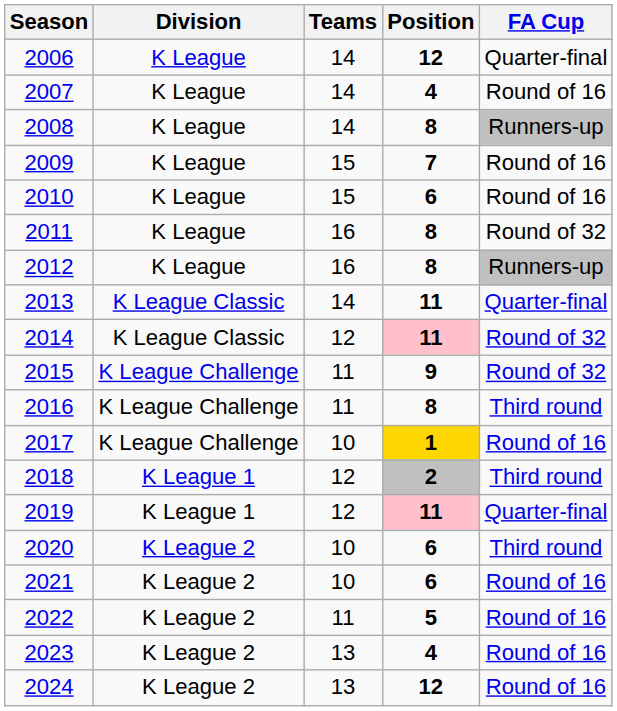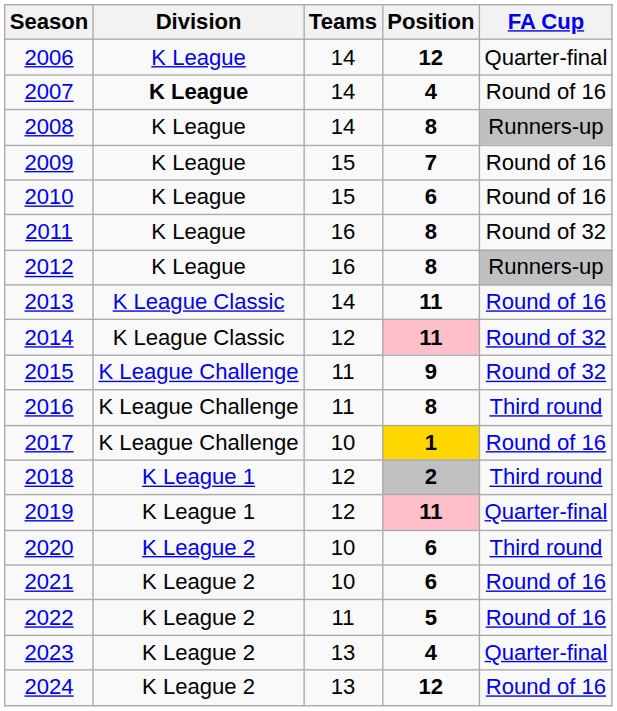 <table class="wikitable">
 <tr>
 <th>Season</th>
 <th>Division</th>
 <th>Teams</th>
 <th>Position</th>
 <th><a href='#'>FA Cup</a></th>
 </tr>
 <tr>
 <td align=center><a href='#'>2006</a></td>
 <td align=center><a href='#'>K League</a></td>
 <td align=center>14</td>
 <td align=center><strong>12</strong></td>
 <td align=center>Quarter-final</td>
 </tr>
 <tr>
 <td align=center><a href='#'>2007</a></td>
-<td align=center>K League</td>
+<td align=center><strong>K League</strong></td>
 <td align=center>14</td>
 <td align=center><strong>4</strong></td>
 <td align=center>Round of 16</td>
 </tr>
 <tr>
 <td align=center><a href='#'>2008</a></td>
 <td align=center>K League</td>
 <td align=center>14</td>
 <td align=center><strong>8</strong></td>
 <td align=center bgcolor=silver>Runners-up</td>
 </tr>
 <tr>
 <td align=center><a href='#'>2009</a></td>
 <td align=center>K League</td>
 <td align=center>15</td>
 <td align=center><strong>7</strong></td>
 <td align=center>Round of 16</td>
 </tr>
 <tr>
 <td align=center><a href='#'>2010</a></td>
 <td align=center>K League</td>
 <td align=center>15</td>
 <td align=center><strong>6</strong></td>
 <td align=center>Round of 16</td>
 </tr>
 <tr>
 <td align=center><a href='#'>2011</a></td>
 <td align=center>K League</td>
 <td align=center>16</td>
 <td align=center><strong>8</strong></td>
 <td align=center>Round of 32</td>
 </tr>
 <tr>
 <td align=center><a href='#'>2012</a></td>
 <td align=center>K League</td>
 <td align=center>16</td>
 <td align=center><strong>8</strong></td>
 <td align=center bgcolor=silver>Runners-up</td>
 </tr>
 <tr>
 <td align=center><a href='#'>2013</a></td>
 <td align=center><a href='#'>K League Classic</a></td>
 <td align=center>14</td>
 <td align=center><strong>11</strong></td>
-<td align=center><a href='#'>Quarter-final</a></td>
+<td align=center><a href='#'>Round of 16</a></td>
 </tr>
 <tr>
 <td align=center><a href='#'>2014</a></td>
 <td align=center>K League Classic</td>
 <td align=center>12</td>
 <td align=center bgcolor=pink><strong>11</strong></td>
 <td align=center><a href='#'>Round of 32</a></td>
 </tr>
 <tr>
 <td align=center><a href='#'>2015</a></td>
 <td align=center><a href='#'>K League Challenge</a></td>
 <td align=center>11</td>
 <td align=center><strong>9</strong></td>
 <td align=center><a href='#'>Round of 32</a></td>
 </tr>
 <tr>
 <td align=center><a href='#'>2016</a></td>
 <td align=center>K League Challenge</td>
 <td align=center>11</td>
 <td align=center><strong>8</strong></td>
 <td align=center><a href='#'>Third round</a></td>
 </tr>
 <tr>
 <td align=center><a href='#'>2017</a></td>
 <td align=center>K League Challenge</td>
 <td align=center>10</td>
 <td align=center bgcolor=gold><strong>1</strong></td>
 <td align=center><a href='#'>Round of 16</a></td>
 </tr>
 <tr>
 <td align=center><a href='#'>2018</a></td>
 <td align=center><a href='#'>K League 1</a></td>
 <td align=center>12</td>
 <td align=center bgcolor=silver><strong>2</strong></td>
 <td align=center><a href='#'>Third round</a></td>
 </tr>
 <tr>
 <td align=center><a href='#'>2019</a></td>
 <td align=center>K League 1</td>
 <td align=center>12</td>
 <td align=center bgcolor=pink><strong>11</strong></td>
 <td align=center><a href='#'>Quarter-final</a></td>
 </tr>
 <tr>
 <td align=center><a href='#'>2020</a></td>
 <td align=center><a href='#'>K League 2</a></td>
 <td align=center>10</td>
 <td align=center><strong>6</strong></td>
 <td align=center><a href='#'>Third round</a></td>
 </tr>
 <tr>
 <td align=center><a href='#'>2021</a></td>
 <td align=center>K League 2</td>
 <td align=center>10</td>
 <td align=center><strong>6</strong></td>
 <td align=center><a href='#'>Round of 16</a></td>
 </tr>
 <tr>
 <td align=center><a href='#'>2022</a></td>
 <td align=center>K League 2</td>
 <td align=center>11</td>
 <td align=center><strong>5</strong></td>
 <td align=center><a href='#'>Round of 16</a></td>
 </tr>
 <tr>
 <td align=center><a href='#'>2023</a></td>
 <td align=center>K League 2</td>
 <td align=center>13</td>
 <td align=center><strong>4</strong></td>
-<td align=center><a href='#'>Round of 16</a></td>
+<td align=center><a href='#'>Quarter-final</a></td>
 </tr>
 <tr>
 <td align=center><a href='#'>2024</a></td>
 <td align=center>K League 2</td>
 <td align=center>13</td>
 <td align=center><strong>12</strong></td>
 <td align=center><a href='#'>Round of 16</a></td>
 </tr>
 </table>
